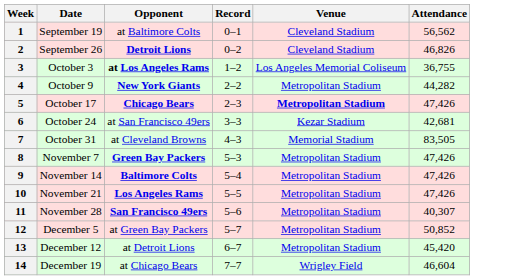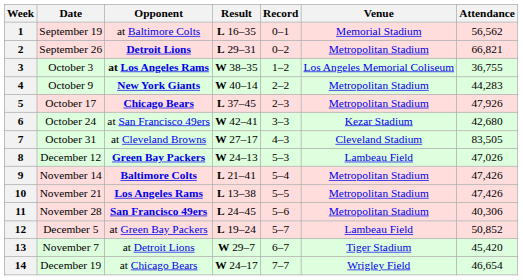 <table class="wikitable" style="text-align:center">
 <tr>
 <th>Week</th>
 <th>Date</th>
 <th>Opponent</th>
+<th>Result</th>
 <th>Record</th>
 <th>Venue</th>
 <th>Attendance</th>
 </tr>
 <tr style="background:#ffdddd">
 <th>1</th>
 <td>September 19</td>
 <td>at <a href='#'>Baltimore Colts</a></td>
+<td><strong>L</strong> 16–35</td>
 <td>0–1</td>
-<td><a href='#'>Cleveland Stadium</a></td>
+<td><a href='#'>Memorial Stadium</a></td>
 <td>56,562</td>
 </tr>
 <tr style="background:#ffdddd">
 <th>2</th>
 <td>September 26</td>
 <td><strong><a href='#'>Detroit Lions</a></strong></td>
+<td><strong>L</strong> 29–31</td>
 <td>0–2</td>
-<td><a href='#'>Cleveland Stadium</a></td>
-<td>46,826</td>
+<td><a href='#'>Metropolitan Stadium</a></td>
+<td>66,821</td>
 </tr>
 <tr style="background:#ddffdd">
 <th>3</th>
 <td>October 3</td>
 <td><strong>at <a href='#'>Los Angeles Rams</a></strong></td>
+<td><strong>W</strong> 38–35</td>
 <td>1–2</td>
 <td><a href='#'>Los Angeles Memorial Coliseum</a></td>
 <td>36,755</td>
 </tr>
 <tr style="background:#ddffdd">
 <th>4</th>
 <td>October 9</td>
 <td><strong><a href='#'>New York Giants</a></strong></td>
+<td><strong>W</strong> 40–14</td>
 <td>2–2</td>
 <td><a href='#'>Metropolitan Stadium</a></td>
-<td>44,282</td>
+<td>44,283</td>
 </tr>
 <tr style="background:#ffdddd">
 <th>5</th>
 <td>October 17</td>
 <td><strong><a href='#'>Chicago Bears</a></strong></td>
+<td><strong>L</strong> 37–45</td>
 <td>2–3</td>
-<td><strong><a href='#'>Metropolitan Stadium</a></strong></td>
-<td>47,426</td>
+<td><a href='#'>Metropolitan Stadium</a></td>
+<td>47,926</td>
 </tr>
 <tr style="background:#ddffdd">
 <th>6</th>
 <td>October 24</td>
 <td>at <a href='#'>San Francisco 49ers</a></td>
+<td><strong>W</strong> 42–41</td>
 <td>3–3</td>
 <td><a href='#'>Kezar Stadium</a></td>
-<td>42,681</td>
+<td>42,680</td>
 </tr>
 <tr style="background:#ddffdd">
 <th>7</th>
 <td>October 31</td>
 <td>at <a href='#'>Cleveland Browns</a></td>
+<td><strong>W</strong> 27–17</td>
 <td>4–3</td>
-<td><a href='#'>Memorial Stadium</a></td>
+<td><a href='#'>Cleveland Stadium</a></td>
 <td>83,505</td>
 </tr>
 <tr style="background:#ddffdd">
 <th>8</th>
-<td>November 7</td>
+<td>December 12</td>
 <td><strong><a href='#'>Green Bay Packers</a></strong></td>
+<td><strong>W</strong> 24–13</td>
 <td>5–3</td>
-<td><a href='#'>Metropolitan Stadium</a></td>
-<td>47,426</td>
+<td><a href='#'>Lambeau Field</a></td>
+<td>47,026</td>
 </tr>
 <tr style="background:#ffdddd">
 <th>9</th>
 <td>November 14</td>
 <td><strong><a href='#'>Baltimore Colts</a></strong></td>
+<td><strong>L</strong> 21–41</td>
 <td>5–4</td>
 <td><a href='#'>Metropolitan Stadium</a></td>
 <td>47,426</td>
 </tr>
 <tr style="background:#ffdddd">
 <th>10</th>
 <td>November 21</td>
 <td><strong><a href='#'>Los Angeles Rams</a></strong></td>
+<td><strong>L</strong> 13–38</td>
 <td>5–5</td>
 <td><a href='#'>Metropolitan Stadium</a></td>
 <td>47,426</td>
 </tr>
 <tr style="background:#ffdddd">
 <th>11</th>
 <td>November 28</td>
 <td><strong><a href='#'>San Francisco 49ers</a></strong></td>
+<td><strong>L</strong> 24–45</td>
 <td>5–6</td>
 <td><a href='#'>Metropolitan Stadium</a></td>
-<td>40,307</td>
+<td>40,306</td>
 </tr>
 <tr style="background:#ffdddd">
 <th>12</th>
 <td>December 5</td>
 <td>at <a href='#'>Green Bay Packers</a></td>
+<td><strong>L</strong> 19–24</td>
 <td>5–7</td>
-<td><a href='#'>Metropolitan Stadium</a></td>
+<td><a href='#'>Lambeau Field</a></td>
 <td>50,852</td>
 </tr>
 <tr style="background:#ddffdd">
 <th>13</th>
-<td>December 12</td>
+<td>November 7</td>
 <td>at <a href='#'>Detroit Lions</a></td>
+<td><strong>W</strong> 29–7</td>
 <td>6–7</td>
-<td><a href='#'>Metropolitan Stadium</a></td>
+<td><a href='#'>Tiger Stadium</a></td>
 <td>45,420</td>
 </tr>
 <tr style="background:#ddffdd">
 <th>14</th>
 <td>December 19</td>
 <td>at <a href='#'>Chicago Bears</a></td>
+<td><strong>W</strong> 24–17</td>
 <td>7–7</td>
 <td><a href='#'>Wrigley Field</a></td>
-<td>46,604</td>
+<td>46,654</td>
 </tr>
 </table>
